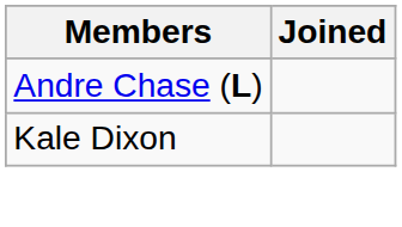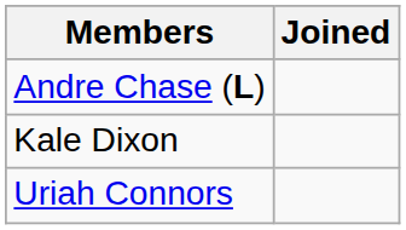 <table class="wikitable">
 <tr>
 <th>Members</th>
 <th>Joined</th>
 </tr>
 <tr>
 <td><a href='#'>Andre Chase</a> (<strong>L</strong>)</td>
 <td></td>
 </tr>
 <tr>
 <td>Kale Dixon</td>
 <td></td>
 </tr>
+<tr>
+<td><a href='#'>Uriah Connors</a></td>
+<td></td>
+</tr>
 </table>
